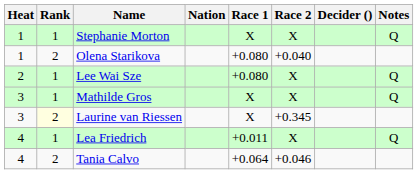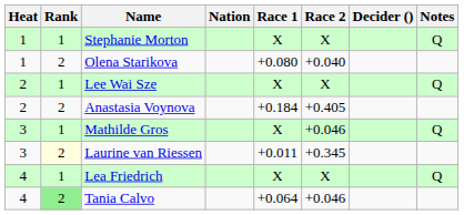 <table class="wikitable sortable" style="text-align:center">
 <tr>
 <th>Heat</th>
 <th>Rank</th>
 <th>Name</th>
 <th>Nation</th>
 <th>Race 1</th>
 <th>Race 2</th>
 <th>Decider ()</th>
 <th>Notes</th>
 </tr>
 <tr bgcolor=ccffcc>
 <td>1</td>
 <td>1</td>
 <td align=left><a href='#'>Stephanie Morton</a></td>
 <td align=left></td>
 <td>X</td>
 <td>X</td>
 <td></td>
 <td>Q</td>
 </tr>
 <tr>
 <td>1</td>
 <td>2</td>
 <td align=left><a href='#'>Olena Starikova</a></td>
 <td align=left></td>
 <td>+0.080</td>
 <td>+0.040</td>
 <td></td>
 <td></td>
 </tr>
 <tr bgcolor=ccffcc>
 <td>2</td>
 <td>1</td>
 <td align=left><a href='#'>Lee Wai Sze</a></td>
 <td align=left></td>
-<td>+0.080</td>
+<td>X</td>
 <td>X</td>
 <td></td>
 <td>Q</td>
+</tr>
+<tr>
+<td>2</td>
+<td>2</td>
+<td align=left><a href='#'>Anastasia Voynova</a></td>
+<td align=left></td>
+<td>+0.184</td>
+<td>+0.405</td>
+<td></td>
+<td></td>
 </tr>
 <tr bgcolor=ccffcc>
 <td>3</td>
 <td>1</td>
 <td align=left><a href='#'>Mathilde Gros</a></td>
 <td align=left></td>
 <td>X</td>
-<td>X</td>
+<td>+0.046</td>
 <td></td>
 <td>Q</td>
 </tr>
 <tr>
 <td>3</td>
 <td style="background: lightyellow;">2</td>
 <td align=left><a href='#'>Laurine van Riessen</a></td>
 <td align=left></td>
-<td>X</td>
+<td>+0.011</td>
 <td>+0.345</td>
 <td></td>
 <td></td>
 </tr>
 <tr bgcolor=ccffcc>
 <td>4</td>
 <td>1</td>
 <td align=left><a href='#'>Lea Friedrich</a></td>
 <td align=left></td>
-<td>+0.011</td>
+<td>X</td>
 <td>X</td>
 <td></td>
 <td>Q</td>
 </tr>
 <tr>
 <td>4</td>
-<td>2</td>
+<td style="background: lightgreen;">2</td>
 <td align=left><a href='#'>Tania Calvo</a></td>
 <td align=left></td>
 <td>+0.064</td>
 <td>+0.046</td>
 <td></td>
 <td></td>
 </tr>
 </table>
